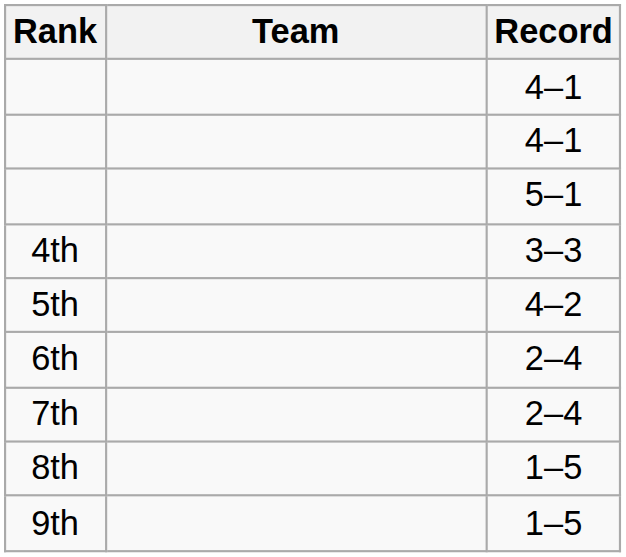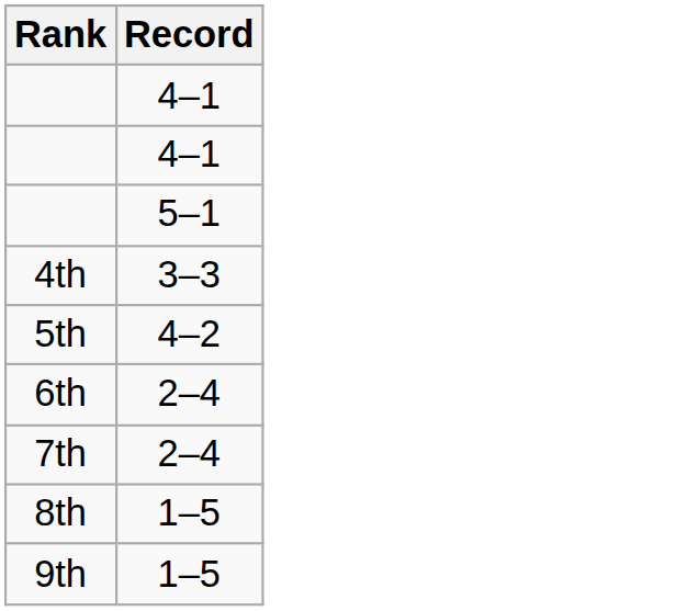 <table class=wikitable style="text-align:center;">
 <tr>
 <th>Rank</th>
-<th width=170>Team</th>
 <th>Record</th>
 </tr>
 <tr>
 <td></td>
-<td align=left></td>
 <td>4–1</td>
 </tr>
 <tr>
 <td></td>
-<td align=left></td>
 <td>4–1</td>
 </tr>
 <tr>
 <td></td>
-<td align=left></td>
 <td>5–1</td>
 </tr>
 <tr>
 <td>4th</td>
-<td align=left></td>
 <td>3–3</td>
 </tr>
 <tr>
 <td>5th</td>
-<td align=left></td>
 <td>4–2</td>
 </tr>
 <tr>
 <td>6th</td>
-<td align=left></td>
 <td>2–4</td>
 </tr>
 <tr>
 <td>7th</td>
-<td align=left></td>
 <td>2–4</td>
 </tr>
 <tr>
 <td>8th</td>
-<td align=left></td>
 <td>1–5</td>
 </tr>
 <tr>
 <td>9th</td>
-<td align=left></td>
 <td>1–5</td>
 </tr>
 </table>
